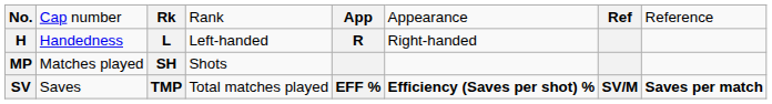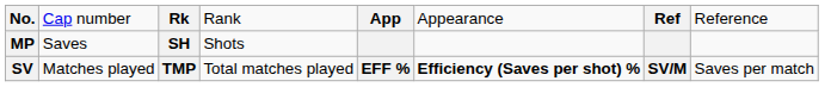 <table class="wikitable" style="text-align: left; font-size: 90%; margin-left: 1em;">
 <tr>
 <th>No.</th>
 <td><a href='#'>Cap</a> number</td>
 <th>Rk</th>
 <td>Rank</td>
 <th>App</th>
 <td>Appearance</td>
 <th>Ref</th>
 <td>Reference</td>
 </tr>
 <tr>
-<th>H</th>
-<td><a href='#'>Handedness</a></td>
-<th>L</th>
-<td>Left-handed</td>
-<th>R</th>
-<td>Right-handed</td>
-<th></th>
-<td></td>
-</tr>
-<tr>
 <th>MP</th>
-<td>Matches played</td>
+<td>Saves</td>
 <th>SH</th>
 <td>Shots</td>
 <th></th>
 <td></td>
 <th></th>
 <td></td>
 </tr>
 <tr>
 <th>SV</th>
-<td>Saves</td>
+<td>Matches played</td>
 <th>TMP</th>
 <td>Total matches played</td>
 <th>EFF %</th>
 <td><strong>Efficiency (Saves per shot) %</strong></td>
 <th>SV/M</th>
-<td><strong>Saves per match</strong></td>
+<td>Saves per match</td>
 </tr>
 </table>
